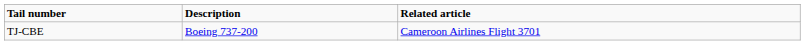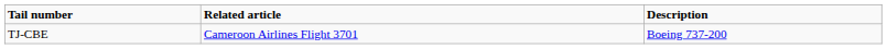 <table class="wikitable" width="90%">
 <tr>
 <td><strong>Tail number</strong></td>
+<td><strong>Related article</strong></td>
 <td><strong>Description</strong></td>
-<td><strong>Related article</strong></td>
 </tr>
 <tr>
 <td>TJ-CBE</td>
+<td><a href='#'>Cameroon Airlines Flight 3701</a></td>
 <td><a href='#'>Boeing 737-200</a></td>
-<td><a href='#'>Cameroon Airlines Flight 3701</a></td>
 </tr>
 </table>
